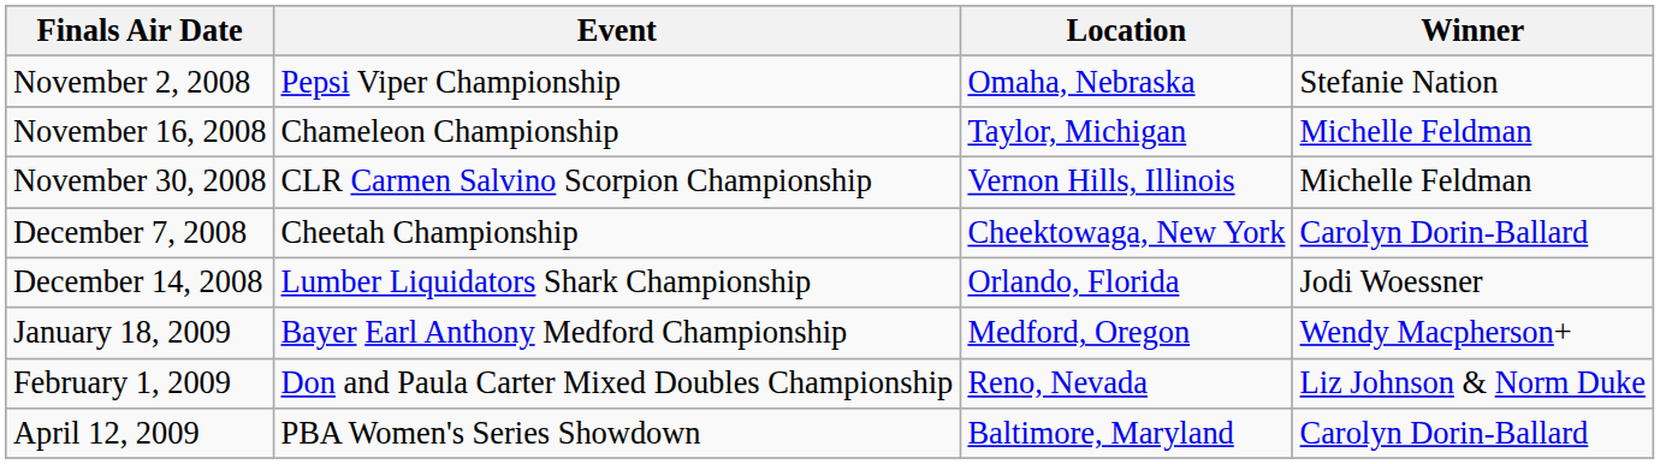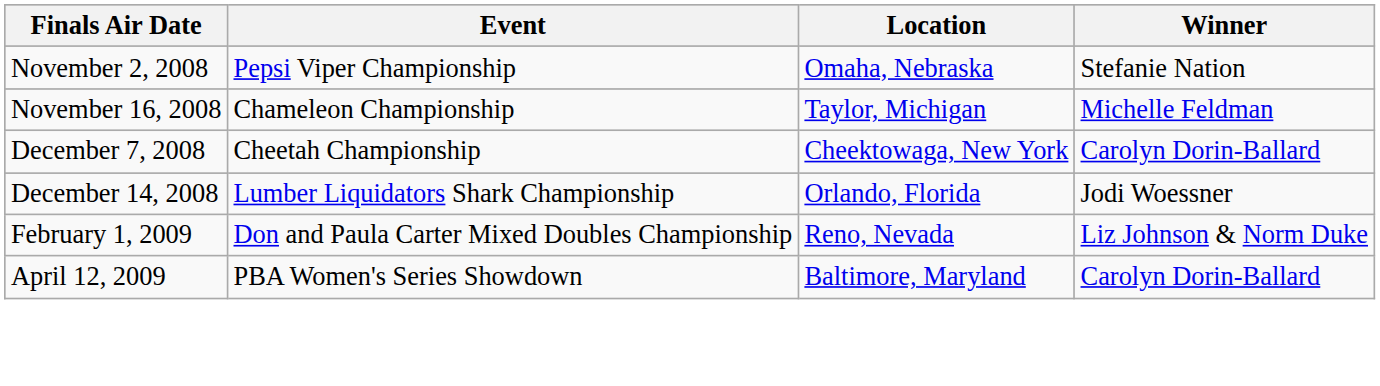 <table class="wikitable unsortable">
 <tr>
 <th>Finals Air Date</th>
 <th>Event</th>
 <th>Location</th>
 <th>Winner</th>
 </tr>
 <tr>
 <td>November 2, 2008</td>
 <td><a href='#'>Pepsi</a> Viper Championship</td>
 <td><a href='#'>Omaha, Nebraska</a></td>
 <td>Stefanie Nation</td>
 </tr>
 <tr>
 <td>November 16, 2008</td>
 <td>Chameleon Championship</td>
 <td><a href='#'>Taylor, Michigan</a></td>
 <td><a href='#'>Michelle Feldman</a></td>
 </tr>
 <tr>
-<td>November 30, 2008</td>
-<td>CLR <a href='#'>Carmen Salvino</a> Scorpion Championship</td>
-<td><a href='#'>Vernon Hills, Illinois</a></td>
-<td>Michelle Feldman</td>
-</tr>
-<tr>
 <td>December 7, 2008</td>
 <td>Cheetah Championship</td>
 <td><a href='#'>Cheektowaga, New York</a></td>
 <td><a href='#'>Carolyn Dorin-Ballard</a></td>
 </tr>
 <tr>
 <td>December 14, 2008</td>
 <td><a href='#'>Lumber Liquidators</a> Shark Championship</td>
 <td><a href='#'>Orlando, Florida</a></td>
 <td>Jodi Woessner</td>
-</tr>
-<tr>
-<td>January 18, 2009</td>
-<td><a href='#'>Bayer</a> <a href='#'>Earl Anthony</a> Medford Championship</td>
-<td><a href='#'>Medford, Oregon</a></td>
-<td><a href='#'>Wendy Macpherson</a>+</td>
 </tr>
 <tr>
 <td>February 1, 2009</td>
 <td><a href='#'>Don</a> and Paula Carter Mixed Doubles Championship</td>
 <td><a href='#'>Reno, Nevada</a></td>
 <td><a href='#'>Liz Johnson</a> & <a href='#'>Norm Duke</a></td>
 </tr>
 <tr>
 <td>April 12, 2009</td>
 <td>PBA Women's Series Showdown</td>
 <td><a href='#'>Baltimore, Maryland</a></td>
 <td><a href='#'>Carolyn Dorin-Ballard</a></td>
 </tr>
 </table>
